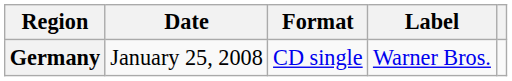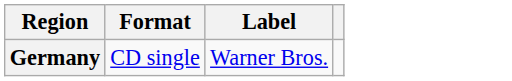 <table class="wikitable plainrowheaders">
 <tr>
 <th scope="col">Region</th>
-<th scope="col">Date</th>
 <th scope="col">Format</th>
 <th scope="col">Label</th>
 <th scope="col"></th>
 </tr>
 <tr>
 <th scope="row">Germany</th>
-<td>January 25, 2008</td>
 <td><a href='#'>CD single</a></td>
 <td><a href='#'>Warner Bros.</a></td>
 <td></td>
 </tr>
 </table>
